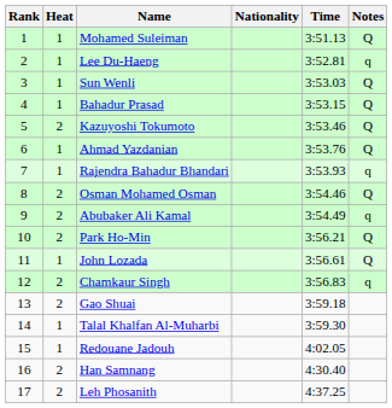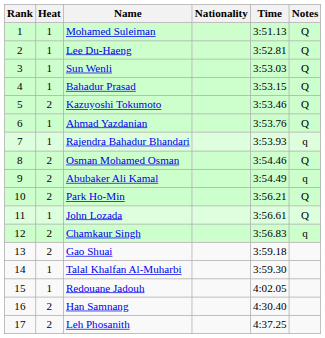 <table class="wikitable sortable" style="text-align:center; font-size:95%">
 <tr>
 <th>Rank</th>
 <th>Heat</th>
 <th>Name</th>
 <th>Nationality</th>
 <th>Time</th>
 <th>Notes</th>
 </tr>
 <tr bgcolor=ccffcc>
 <td>1</td>
 <td>1</td>
 <td align=left><a href='#'>Mohamed Suleiman</a></td>
 <td align=left></td>
 <td>3:51.13</td>
 <td>Q</td>
 </tr>
 <tr bgcolor=ccffcc>
 <td>2</td>
 <td>1</td>
 <td align=left><a href='#'>Lee Du-Haeng</a></td>
 <td align=left></td>
 <td>3:52.81</td>
-<td>q</td>
+<td>Q</td>
 </tr>
 <tr bgcolor=ccffcc>
 <td>3</td>
 <td>1</td>
 <td align=left><a href='#'>Sun Wenli</a></td>
 <td align=left></td>
 <td>3:53.03</td>
 <td>Q</td>
 </tr>
 <tr bgcolor=ccffcc>
 <td>4</td>
 <td>1</td>
 <td align=left><a href='#'>Bahadur Prasad</a></td>
 <td align=left></td>
 <td>3:53.15</td>
 <td>Q</td>
 </tr>
 <tr bgcolor=ccffcc>
 <td>5</td>
 <td>2</td>
 <td align=left><a href='#'>Kazuyoshi Tokumoto</a></td>
 <td align=left></td>
 <td>3:53.46</td>
 <td>Q</td>
 </tr>
 <tr bgcolor=ccffcc>
 <td>6</td>
 <td>1</td>
 <td align=left><a href='#'>Ahmad Yazdanian</a></td>
 <td align=left></td>
 <td>3:53.76</td>
 <td>Q</td>
 </tr>
 <tr bgcolor=ddffdd>
 <td>7</td>
 <td>1</td>
 <td align=left><a href='#'>Rajendra Bahadur Bhandari</a></td>
 <td align=left></td>
 <td>3:53.93</td>
 <td>q</td>
 </tr>
 <tr bgcolor=ccffcc>
 <td>8</td>
 <td>2</td>
 <td align=left><a href='#'>Osman Mohamed Osman</a></td>
 <td align=left></td>
 <td>3:54.46</td>
 <td>Q</td>
 </tr>
 <tr bgcolor=ccffcc>
 <td>9</td>
 <td>2</td>
 <td align=left><a href='#'>Abubaker Ali Kamal</a></td>
 <td align=left></td>
 <td>3:54.49</td>
 <td>q</td>
 </tr>
 <tr bgcolor=ccffcc>
 <td>10</td>
 <td>2</td>
 <td align=left><a href='#'>Park Ho-Min</a></td>
 <td align=left></td>
 <td>3:56.21</td>
 <td>Q</td>
 </tr>
 <tr bgcolor=ddffdd>
 <td>11</td>
 <td>1</td>
 <td align=left><a href='#'>John Lozada</a></td>
 <td align=left></td>
 <td>3:56.61</td>
 <td>Q</td>
 </tr>
 <tr bgcolor=ccffcc>
 <td>12</td>
 <td>2</td>
 <td align=left><a href='#'>Chamkaur Singh</a></td>
 <td align=left></td>
 <td>3:56.83</td>
 <td>q</td>
 </tr>
 <tr>
 <td>13</td>
 <td>2</td>
 <td align=left><a href='#'>Gao Shuai</a></td>
 <td align=left></td>
 <td>3:59.18</td>
 <td></td>
 </tr>
 <tr>
 <td>14</td>
 <td>1</td>
 <td align=left><a href='#'>Talal Khalfan Al-Muharbi</a></td>
 <td align=left></td>
 <td>3:59.30</td>
 <td></td>
 </tr>
 <tr>
 <td>15</td>
 <td>1</td>
 <td align=left><a href='#'>Redouane Jadouh</a></td>
 <td align=left></td>
 <td>4:02.05</td>
 <td></td>
 </tr>
 <tr>
 <td>16</td>
 <td>2</td>
 <td align=left><a href='#'>Han Samnang</a></td>
 <td align=left></td>
 <td>4:30.40</td>
 <td></td>
 </tr>
 <tr>
 <td>17</td>
 <td>2</td>
 <td align=left><a href='#'>Leh Phosanith</a></td>
 <td align=left></td>
 <td>4:37.25</td>
 <td></td>
 </tr>
 </table>
